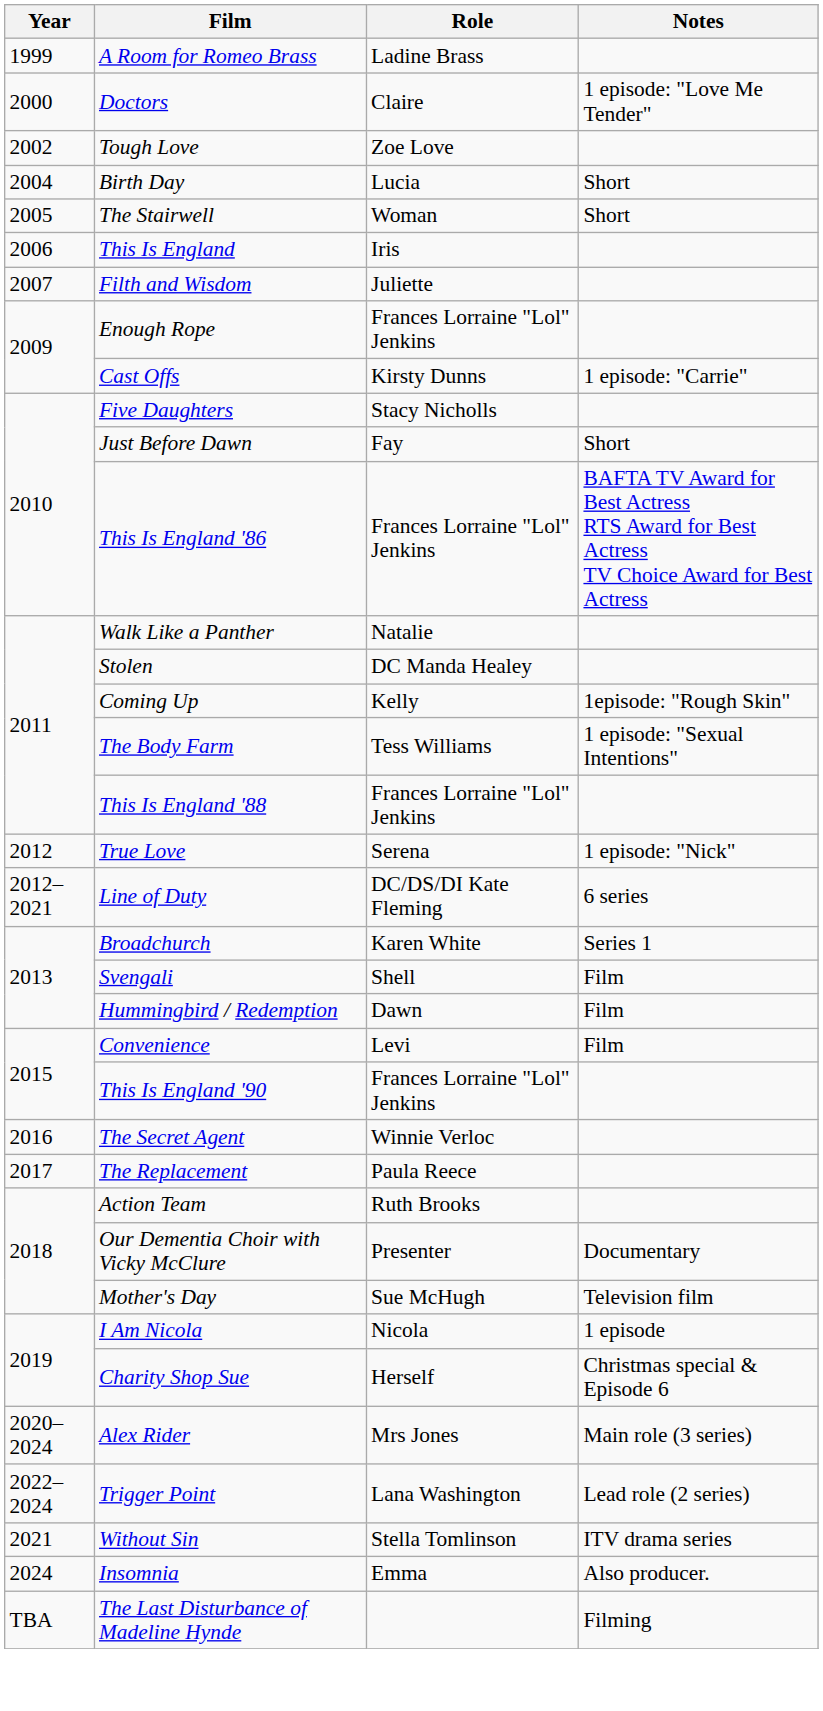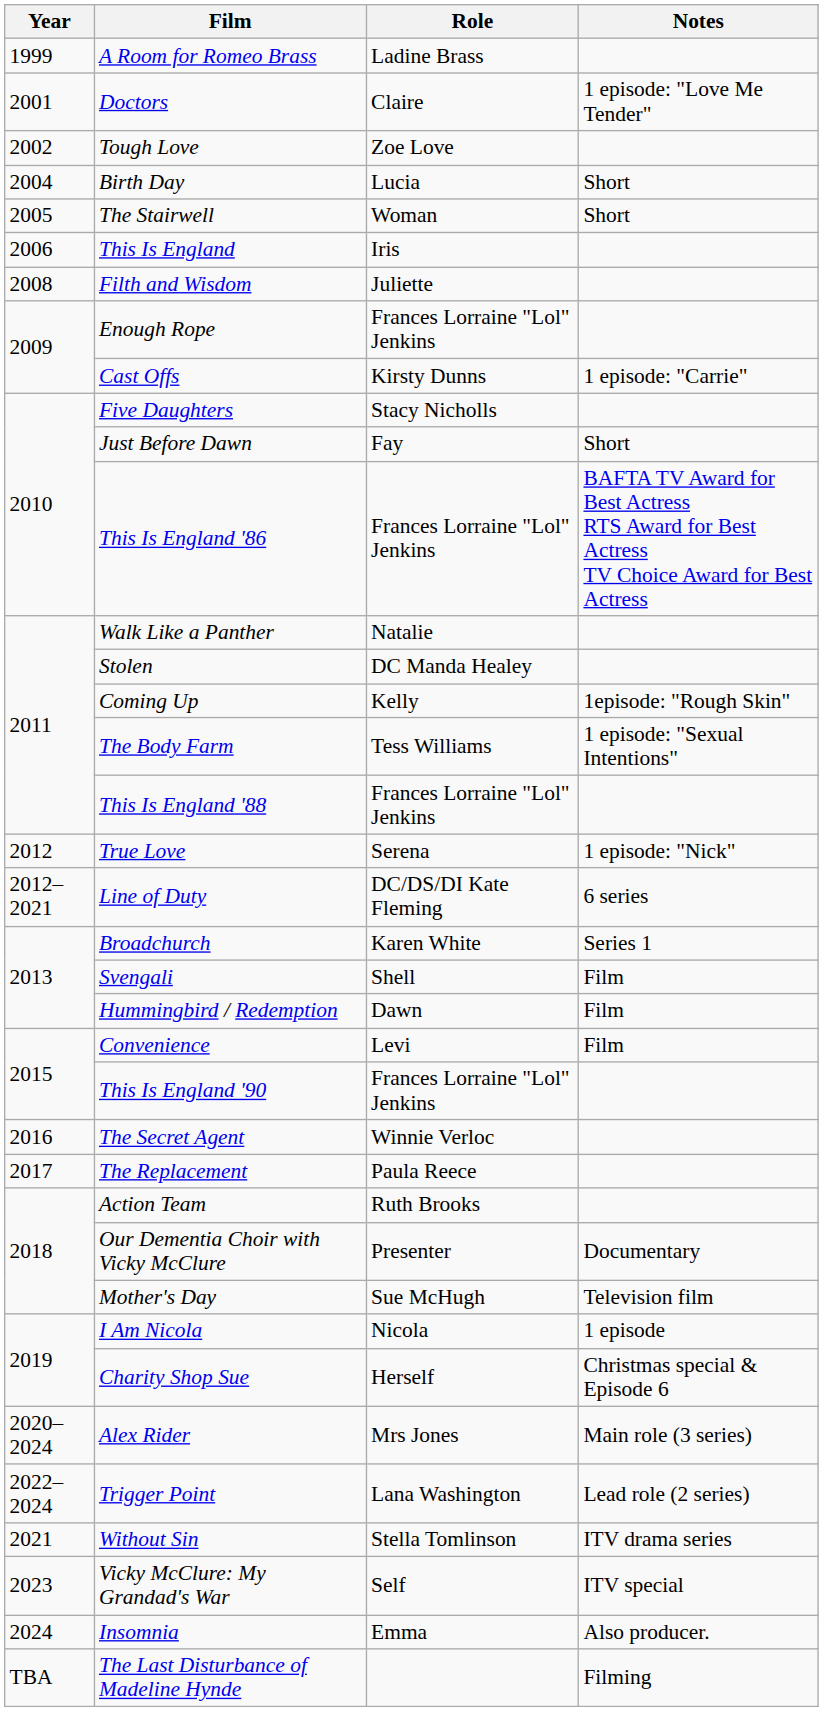 <table class="wikitable">
 <tr>
 <th>Year</th>
 <th>Film</th>
 <th>Role</th>
 <th>Notes</th>
 </tr>
 <tr>
 <td>1999</td>
 <td><em><a href='#'>A Room for Romeo Brass</a></em></td>
 <td>Ladine Brass</td>
 <td></td>
 </tr>
 <tr>
-<td>2000</td>
+<td>2001</td>
 <td><a href='#'><em>Doctors</em></a></td>
 <td>Claire</td>
 <td>1 episode: "Love Me Tender"</td>
 </tr>
 <tr>
 <td>2002</td>
 <td><em>Tough Love</em></td>
 <td>Zoe Love</td>
 <td></td>
 </tr>
 <tr>
 <td>2004</td>
 <td><em>Birth Day</em></td>
 <td>Lucia</td>
 <td>Short</td>
 </tr>
 <tr>
 <td>2005</td>
 <td><em>The Stairwell</em></td>
 <td>Woman</td>
 <td>Short</td>
 </tr>
 <tr>
 <td>2006</td>
 <td><em><a href='#'>This Is England</a></em></td>
 <td>Iris</td>
 <td></td>
 </tr>
 <tr>
-<td>2007</td>
+<td>2008</td>
 <td><em><a href='#'>Filth and Wisdom</a></em></td>
 <td>Juliette</td>
 <td></td>
 </tr>
 <tr>
 <td rowspan="2">2009</td>
 <td><em>Enough Rope</em></td>
 <td>Frances Lorraine "Lol" Jenkins</td>
 <td></td>
 </tr>
 <tr>
 <td><em><a href='#'>Cast Offs</a></em></td>
 <td>Kirsty Dunns</td>
 <td>1 episode: "Carrie"</td>
 </tr>
 <tr>
 <td rowspan="3">2010</td>
 <td><em><a href='#'>Five Daughters</a></em></td>
 <td>Stacy Nicholls</td>
 <td></td>
 </tr>
 <tr>
 <td><em>Just Before Dawn</em></td>
 <td>Fay</td>
 <td>Short</td>
 </tr>
 <tr>
 <td><em><a href='#'>This Is England '86</a></em> </td>
 <td>Frances Lorraine "Lol" Jenkins</td>
 <td><a href='#'>BAFTA TV Award for Best Actress</a><br><a href='#'>RTS Award for Best Actress</a><br><a href='#'>TV Choice Award for Best Actress</a></td>
 </tr>
 <tr>
 <td rowspan="5">2011</td>
 <td><em>Walk Like a Panther</em></td>
 <td>Natalie</td>
 <td></td>
 </tr>
 <tr>
 <td><em>Stolen</em></td>
 <td>DC Manda Healey</td>
 <td></td>
 </tr>
 <tr>
 <td><em>Coming Up</em></td>
 <td>Kelly</td>
 <td>1episode: "Rough Skin"</td>
 </tr>
 <tr>
 <td><a href='#'><em>The Body Farm</em></a></td>
 <td>Tess Williams</td>
 <td>1 episode: "Sexual Intentions"</td>
 </tr>
 <tr>
 <td><em><a href='#'>This Is England '88</a></em></td>
 <td>Frances Lorraine "Lol" Jenkins</td>
 <td></td>
 </tr>
 <tr>
 <td>2012</td>
 <td><a href='#'><em>True Love</em></a></td>
 <td>Serena</td>
 <td>1 episode: "Nick"</td>
 </tr>
 <tr>
 <td>2012–2021</td>
 <td><em><a href='#'>Line of Duty</a></em></td>
 <td>DC/DS/DI Kate Fleming</td>
 <td>6 series</td>
 </tr>
 <tr>
 <td rowspan="3">2013</td>
 <td><em><a href='#'>Broadchurch</a></em></td>
 <td>Karen White</td>
 <td>Series 1</td>
 </tr>
 <tr>
 <td><em><a href='#'>Svengali</a></em></td>
 <td>Shell</td>
 <td>Film</td>
 </tr>
 <tr>
 <td><em><a href='#'>Hummingbird</a> / <a href='#'>Redemption</a></em></td>
 <td>Dawn</td>
 <td>Film</td>
 </tr>
 <tr>
 <td rowspan="2">2015</td>
 <td><em><a href='#'>Convenience</a></em></td>
 <td>Levi</td>
 <td>Film</td>
 </tr>
 <tr>
 <td><em><a href='#'>This Is England '90</a></em></td>
 <td>Frances Lorraine "Lol" Jenkins</td>
 <td></td>
 </tr>
 <tr>
 <td>2016</td>
 <td><em><a href='#'>The Secret Agent</a></em></td>
 <td>Winnie Verloc</td>
 <td></td>
 </tr>
 <tr>
 <td>2017</td>
 <td><em><a href='#'>The Replacement</a></em></td>
 <td>Paula Reece</td>
 <td></td>
 </tr>
 <tr>
 <td rowspan="3">2018</td>
 <td><em>Action Team</em></td>
 <td>Ruth Brooks</td>
 <td></td>
 </tr>
 <tr>
 <td><em>Our Dementia Choir with Vicky McClure</em></td>
 <td>Presenter</td>
 <td>Documentary</td>
 </tr>
 <tr>
 <td><em>Mother's Day</em></td>
 <td>Sue McHugh</td>
 <td>Television film</td>
 </tr>
 <tr>
 <td rowspan="2">2019</td>
 <td><em><a href='#'>I Am Nicola</a></em></td>
 <td>Nicola</td>
 <td>1 episode</td>
 </tr>
 <tr>
 <td><em><a href='#'>Charity Shop Sue</a></em></td>
 <td>Herself</td>
 <td>Christmas special & Episode 6</td>
 </tr>
 <tr>
 <td>2020–2024</td>
 <td><em><a href='#'>Alex Rider</a></em></td>
 <td>Mrs Jones</td>
 <td>Main role (3 series)</td>
 </tr>
 <tr>
 <td>2022–2024</td>
 <td><em><a href='#'>Trigger Point</a></em></td>
 <td>Lana Washington</td>
 <td>Lead role (2 series)</td>
 </tr>
 <tr>
 <td>2021</td>
 <td><em><a href='#'>Without Sin</a></em></td>
 <td>Stella Tomlinson</td>
 <td ITV (TV network)>ITV drama series</td>
 </tr>
 <tr>
+<td>2023</td>
+<td><em>Vicky McClure: My Grandad's War</em></td>
+<td>Self</td>
+<td One-off ITV (TV network)>ITV special</td>
+</tr>
+<tr>
 <td>2024</td>
 <td><em><a href='#'>Insomnia</a></em></td>
 <td>Emma</td>
 <td>Also producer.</td>
 </tr>
 <tr>
 <td>TBA</td>
 <td><em><a href='#'>The Last Disturbance of Madeline Hynde</a></em></td>
 <td></td>
 <td>Filming</td>
 </tr>
 </table>
